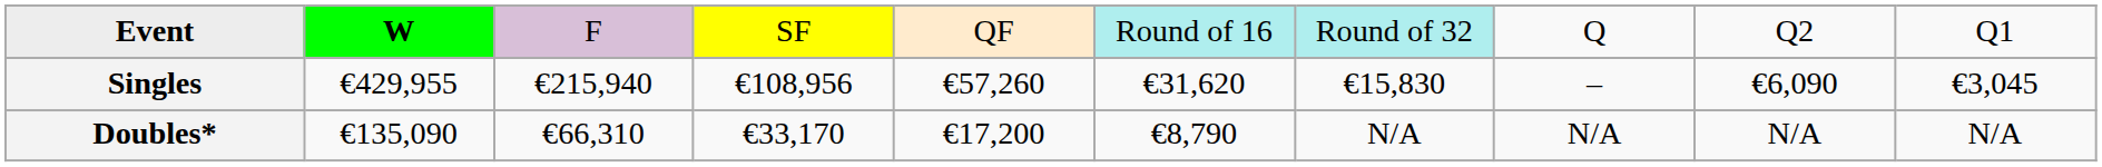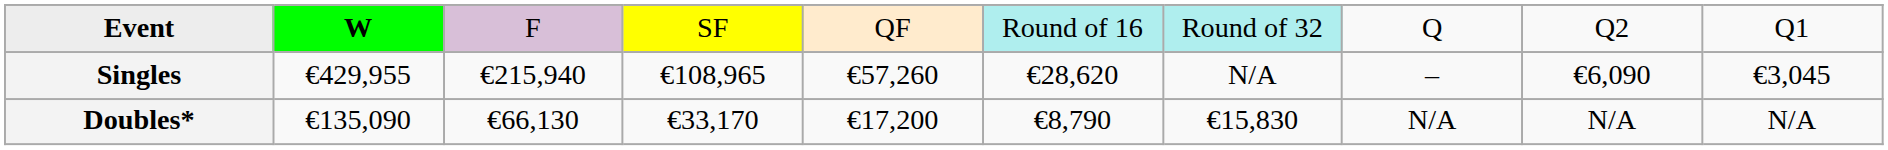 <table class=wikitable style=font-size:90%;text-align:center>
 <tr>
 <td style="width:130px; background:#ededed;"><strong>Event</strong></td>
 <td style="width:80px; background:lime;"><strong>W</strong></td>
 <td style="width:85px; background:thistle;">F</td>
 <td style="width:85px; background:#ff0;">SF</td>
 <td style="width:85px; background:#ffebcd;">QF</td>
 <td style="width:85px; background:#afeeee;">Round of 16</td>
 <td style="width:85px; background:#afeeee;">Round of 32</td>
 <td width=85>Q</td>
 <td width=85>Q2</td>
 <td width=85>Q1</td>
 </tr>
 <tr>
 <th style="background:#f3f3f3;">Singles</th>
 <td>€429,955</td>
 <td>€215,940</td>
-<td>€108,956</td>
+<td>€108,965</td>
 <td>€57,260</td>
-<td>€31,620</td>
-<td>€15,830</td>
+<td>€28,620</td>
+<td>N/A</td>
 <td>–</td>
 <td>€6,090</td>
 <td>€3,045</td>
 </tr>
 <tr>
 <th style="background:#f3f3f3;">Doubles*</th>
 <td>€135,090</td>
-<td>€66,310</td>
+<td>€66,130</td>
 <td>€33,170</td>
 <td>€17,200</td>
 <td>€8,790</td>
-<td>N/A</td>
+<td>€15,830</td>
 <td>N/A</td>
 <td>N/A</td>
 <td>N/A</td>
 </tr>
 </table>
